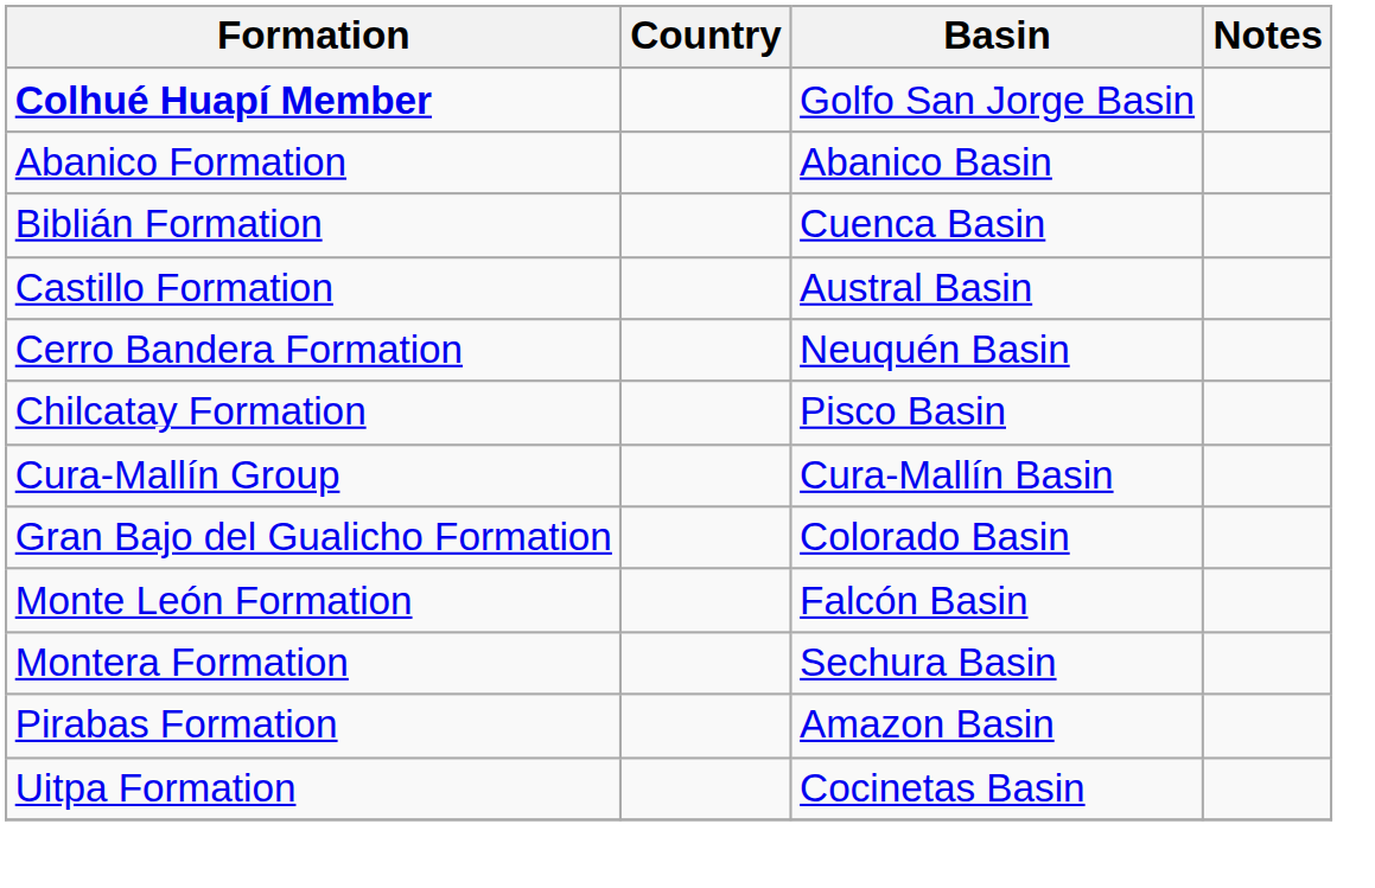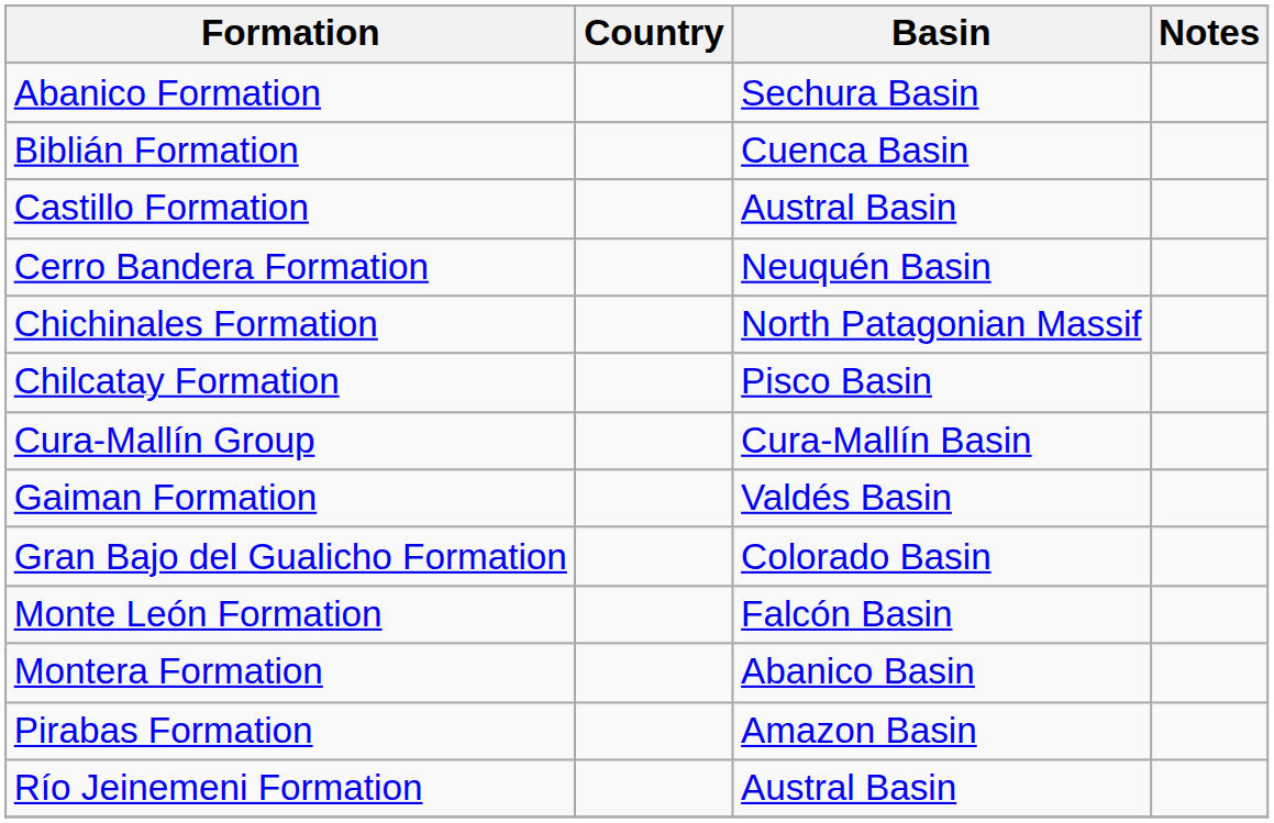 <table class="wikitable sortable">
 <tr>
 <th>Formation<br></th>
 <th>Country</th>
 <th>Basin</th>
 <th class=unsortable>Notes</th>
 </tr>
 <tr>
-<td><strong><a href='#'>Colhué Huapí Member</a></strong></td>
-<td></td>
-<td><a href='#'>Golfo San Jorge Basin</a></td>
-<td></td>
-</tr>
-<tr>
 <td><a href='#'>Abanico Formation</a></td>
 <td></td>
-<td><a href='#'>Abanico Basin</a></td>
+<td><a href='#'>Sechura Basin</a></td>
 <td></td>
 </tr>
 <tr>
 <td><a href='#'>Biblián Formation</a></td>
 <td></td>
 <td><a href='#'>Cuenca Basin</a></td>
 <td></td>
 </tr>
 <tr>
 <td><a href='#'>Castillo Formation</a></td>
 <td></td>
 <td><a href='#'>Austral Basin</a></td>
 <td></td>
 </tr>
 <tr>
 <td><a href='#'>Cerro Bandera Formation</a></td>
 <td></td>
 <td><a href='#'>Neuquén Basin</a></td>
 <td></td>
 </tr>
 <tr>
+<td><a href='#'>Chichinales Formation</a></td>
+<td></td>
+<td><a href='#'>North Patagonian Massif</a></td>
+<td></td>
+</tr>
+<tr>
 <td><a href='#'>Chilcatay Formation</a></td>
 <td></td>
 <td><a href='#'>Pisco Basin</a></td>
 <td></td>
 </tr>
 <tr>
 <td><a href='#'>Cura-Mallín Group</a></td>
 <td></td>
 <td><a href='#'>Cura-Mallín Basin</a></td>
+<td></td>
+</tr>
+<tr>
+<td><a href='#'>Gaiman Formation</a></td>
+<td></td>
+<td><a href='#'>Valdés Basin</a></td>
 <td></td>
 </tr>
 <tr>
 <td><a href='#'>Gran Bajo del Gualicho Formation</a></td>
 <td></td>
 <td><a href='#'>Colorado Basin</a></td>
 <td></td>
 </tr>
 <tr>
 <td><a href='#'>Monte León Formation</a></td>
 <td></td>
 <td><a href='#'>Falcón Basin</a></td>
 <td></td>
 </tr>
 <tr>
 <td><a href='#'>Montera Formation</a></td>
 <td></td>
-<td><a href='#'>Sechura Basin</a></td>
+<td><a href='#'>Abanico Basin</a></td>
 <td></td>
 </tr>
 <tr>
 <td><a href='#'>Pirabas Formation</a></td>
 <td></td>
 <td><a href='#'>Amazon Basin</a></td>
 <td></td>
 </tr>
 <tr>
-<td><a href='#'>Uitpa Formation</a></td>
+<td><a href='#'>Río Jeinemeni Formation</a></td>
 <td></td>
-<td><a href='#'>Cocinetas Basin</a></td>
+<td><a href='#'>Austral Basin</a></td>
 <td></td>
 </tr>
 <tr>
 </tr>
 </table>
